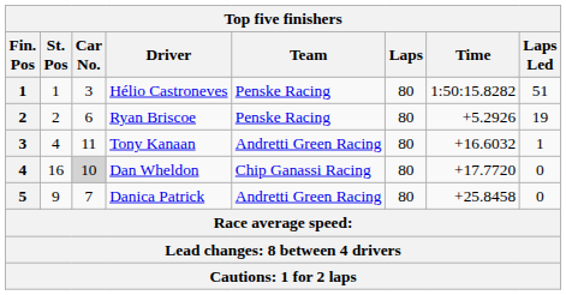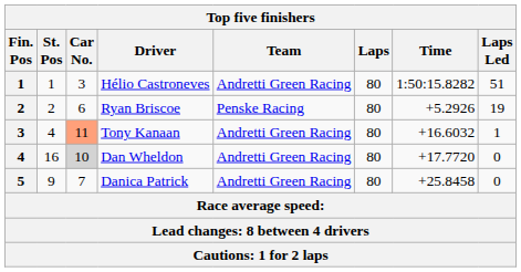 <table class="wikitable" style="font-size:95%;text-align:center">
 <tr>
 <th colspan=9>Top five finishers</th>
 </tr>
 <tr>
 <th>Fin.<br>Pos</th>
 <th>St.<br>Pos</th>
 <th>Car<br>No.</th>
 <th>Driver</th>
 <th>Team</th>
 <th>Laps</th>
 <th>Time</th>
 <th>Laps<br>Led</th>
 </tr>
 <tr>
 <th>1</th>
 <td>1</td>
 <td>3</td>
 <td style="text-align:left"> <a href='#'>Hélio Castroneves</a></td>
-<td style="text-align:left"><a href='#'>Penske Racing</a></td>
+<td style="text-align:left"><a href='#'>Andretti Green Racing</a></td>
 <td>80</td>
 <td align=right>1:50:15.8282</td>
 <td>51</td>
 </tr>
 <tr>
 <th>2</th>
 <td>2</td>
 <td>6</td>
 <td style="text-align:left"> <a href='#'>Ryan Briscoe</a></td>
 <td style="text-align:left"><a href='#'>Penske Racing</a></td>
 <td>80</td>
 <td align=right>+5.2926</td>
 <td>19</td>
 </tr>
 <tr>
 <th>3</th>
 <td>4</td>
-<td>11</td>
+<td style="background: lightsalmon;">11</td>
 <td style="text-align:left"> <a href='#'>Tony Kanaan</a></td>
 <td style="text-align:left"><a href='#'>Andretti Green Racing</a></td>
 <td>80</td>
 <td align=right>+16.6032</td>
 <td>1</td>
 </tr>
 <tr>
 <th>4</th>
 <td>16</td>
 <td style="background: lightgrey;">10</td>
 <td style="text-align:left"> <a href='#'>Dan Wheldon</a></td>
-<td style="text-align:left"><a href='#'>Chip Ganassi Racing</a></td>
+<td style="text-align:left"><a href='#'>Andretti Green Racing</a></td>
 <td>80</td>
 <td align=right>+17.7720</td>
 <td>0</td>
 </tr>
 <tr>
 <th>5</th>
 <td>9</td>
 <td>7</td>
 <td style="text-align:left"> <a href='#'>Danica Patrick</a></td>
 <td style="text-align:left"><a href='#'>Andretti Green Racing</a></td>
 <td>80</td>
 <td align=right>+25.8458</td>
 <td>0</td>
 </tr>
 <tr>
 <th colspan=9>Race average speed: </th>
 </tr>
 <tr>
 <th colspan=9>Lead changes: 8 between 4 drivers</th>
 </tr>
 <tr>
 <th colspan=9>Cautions: 1 for 2 laps</th>
 </tr>
 </table>
